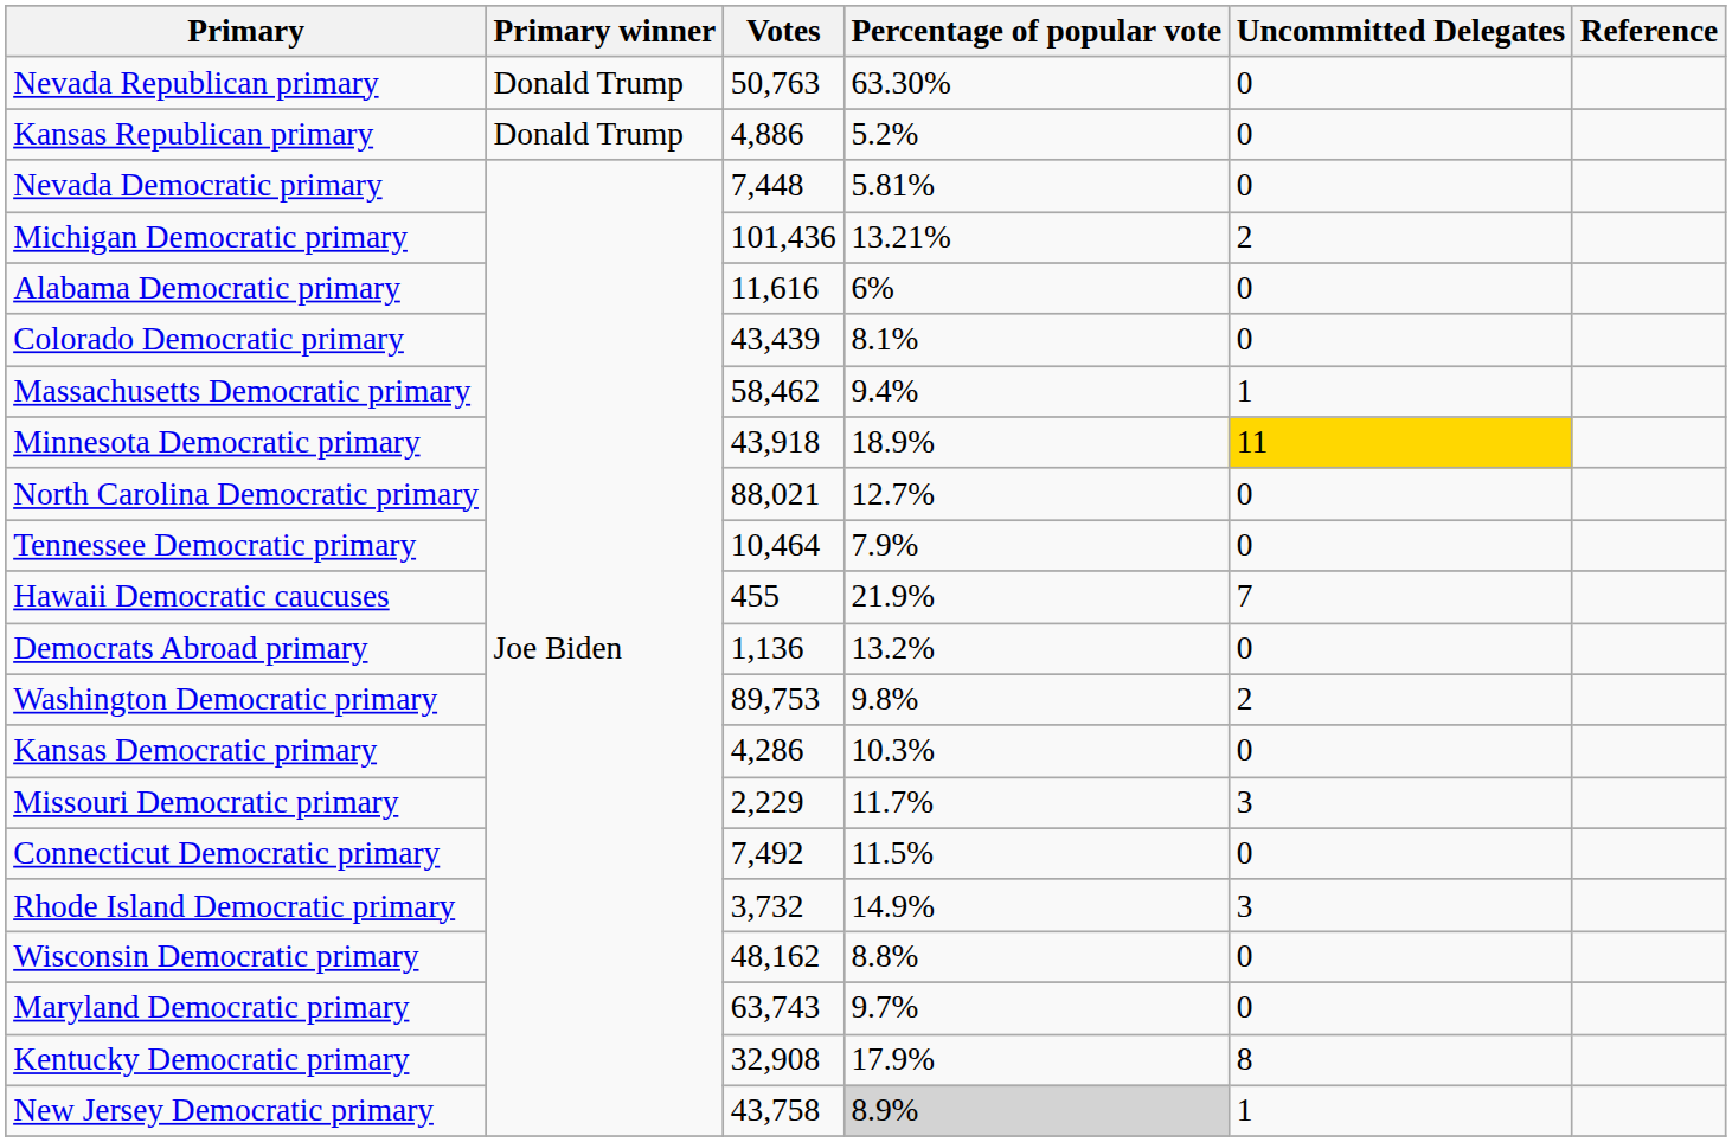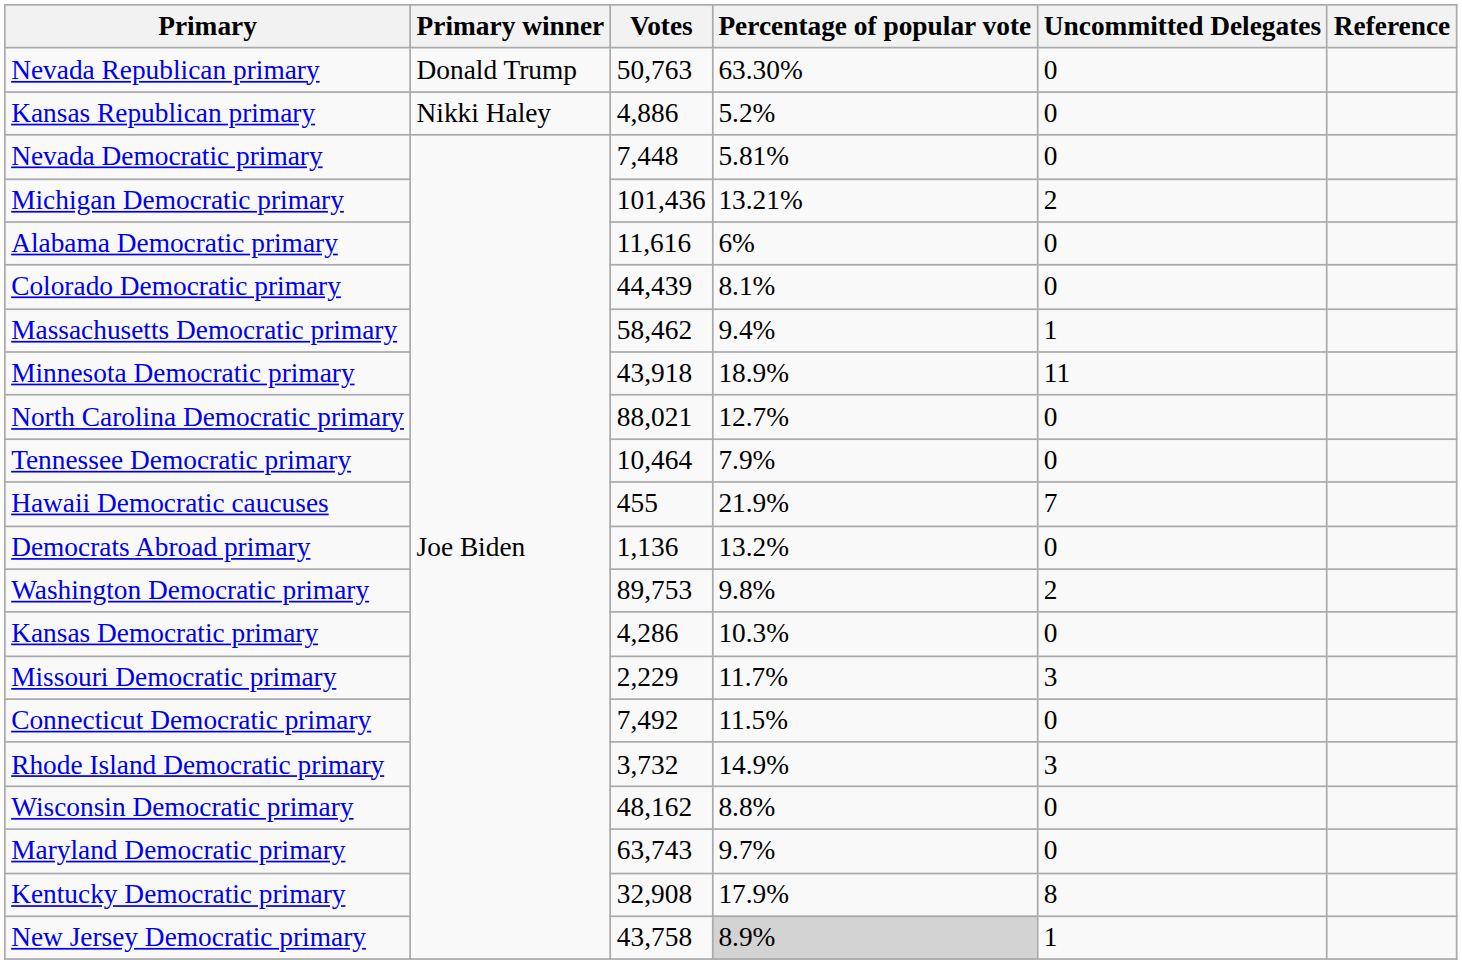 <table class="wikitable sortable">
 <tr>
 <th>Primary</th>
 <th>Primary winner</th>
 <th>Votes</th>
 <th>Percentage of popular vote</th>
 <th>Uncommitted Delegates</th>
 <th>Reference</th>
 </tr>
 <tr>
 <td><a href='#'>Nevada Republican primary</a></td>
 <td>Donald Trump</td>
 <td>50,763</td>
 <td>63.30%</td>
 <td>0</td>
 <td></td>
 </tr>
 <tr>
 <td><a href='#'>Kansas Republican primary</a></td>
-<td>Donald Trump</td>
+<td>Nikki Haley</td>
 <td>4,886</td>
 <td>5.2%</td>
 <td>0</td>
 <td></td>
 </tr>
 <tr>
 <td><a href='#'>Nevada Democratic primary</a></td>
 <td rowspan=19>Joe Biden</td>
 <td>7,448</td>
 <td>5.81%</td>
 <td>0</td>
 <td></td>
 </tr>
 <tr>
 <td><a href='#'>Michigan Democratic primary</a></td>
 <td>101,436</td>
 <td>13.21%</td>
 <td>2</td>
 <td></td>
 </tr>
 <tr>
 <td><a href='#'>Alabama Democratic primary</a></td>
 <td>11,616</td>
 <td>6%</td>
 <td>0</td>
 <td></td>
 </tr>
 <tr>
 <td><a href='#'>Colorado Democratic primary</a></td>
-<td>43,439</td>
+<td>44,439</td>
 <td>8.1%</td>
 <td>0</td>
 <td></td>
 </tr>
 <tr>
 <td><a href='#'>Massachusetts Democratic primary</a></td>
 <td>58,462</td>
 <td>9.4%</td>
 <td>1</td>
 <td></td>
 </tr>
 <tr>
 <td><a href='#'>Minnesota Democratic primary</a></td>
 <td>43,918</td>
 <td>18.9%</td>
-<td style="background: gold;">11</td>
+<td>11</td>
 <td></td>
 </tr>
 <tr>
 <td><a href='#'>North Carolina Democratic primary</a></td>
 <td>88,021</td>
 <td>12.7%</td>
 <td>0</td>
 <td></td>
 </tr>
 <tr>
 <td><a href='#'>Tennessee Democratic primary</a></td>
 <td>10,464</td>
 <td>7.9%</td>
 <td>0</td>
 <td></td>
 </tr>
 <tr>
 <td><a href='#'>Hawaii Democratic caucuses</a></td>
 <td>455</td>
 <td>21.9%</td>
 <td>7</td>
 <td></td>
 </tr>
 <tr>
 <td><a href='#'>Democrats Abroad primary</a></td>
 <td>1,136</td>
 <td>13.2%</td>
 <td>0</td>
 <td></td>
 </tr>
 <tr>
 <td><a href='#'>Washington Democratic primary</a></td>
 <td>89,753</td>
 <td>9.8%</td>
 <td>2</td>
 <td></td>
 </tr>
 <tr>
 <td><a href='#'>Kansas Democratic primary</a></td>
 <td>4,286</td>
 <td>10.3%</td>
 <td>0</td>
 <td></td>
 </tr>
 <tr>
 <td><a href='#'>Missouri Democratic primary</a></td>
 <td>2,229</td>
 <td>11.7%</td>
 <td>3</td>
 <td></td>
 </tr>
 <tr>
 <td><a href='#'>Connecticut Democratic primary</a></td>
 <td>7,492</td>
 <td>11.5%</td>
 <td>0</td>
 <td></td>
 </tr>
 <tr>
 <td><a href='#'>Rhode Island Democratic primary</a></td>
 <td>3,732</td>
 <td>14.9%</td>
 <td>3</td>
 <td></td>
 </tr>
 <tr>
 <td><a href='#'>Wisconsin Democratic primary</a></td>
 <td>48,162</td>
 <td>8.8%</td>
 <td>0</td>
 <td></td>
 </tr>
 <tr>
 <td><a href='#'>Maryland Democratic primary</a></td>
 <td>63,743</td>
 <td>9.7%</td>
 <td>0</td>
 <td></td>
 </tr>
 <tr>
 <td><a href='#'>Kentucky Democratic primary</a></td>
 <td>32,908</td>
 <td>17.9%</td>
 <td>8</td>
 <td></td>
 </tr>
 <tr>
 <td><a href='#'>New Jersey Democratic primary</a></td>
 <td>43,758</td>
 <td style="background: lightgrey;">8.9%</td>
 <td>1</td>
 <td></td>
 </tr>
 </table>
